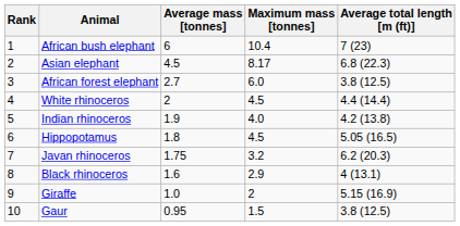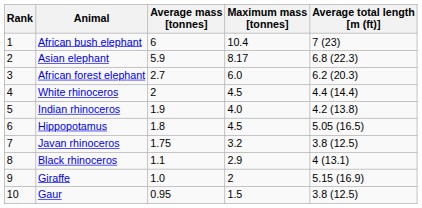 <table class="wikitable sortable">
 <tr>
 <th>Rank</th>
 <th>Animal</th>
 <th>Average mass<br>[tonnes]</th>
 <th>Maximum mass<br>[tonnes]</th>
 <th>Average total length<br>[m (ft)]</th>
 </tr>
 <tr>
 <td>1</td>
 <td><a href='#'>African bush elephant</a></td>
 <td>6</td>
 <td>10.4</td>
 <td>7 (23)</td>
 </tr>
 <tr>
 <td>2</td>
 <td><a href='#'>Asian elephant</a></td>
-<td>4.5</td>
+<td>5.9</td>
 <td>8.17</td>
 <td>6.8 (22.3)</td>
 </tr>
 <tr>
 <td>3</td>
 <td><a href='#'>African forest elephant</a></td>
 <td>2.7</td>
 <td>6.0</td>
-<td>3.8 (12.5)</td>
+<td>6.2 (20.3)</td>
 </tr>
 <tr>
 <td>4</td>
 <td><a href='#'>White rhinoceros</a></td>
 <td>2</td>
 <td>4.5</td>
 <td>4.4 (14.4)</td>
 </tr>
 <tr>
 <td>5</td>
 <td><a href='#'>Indian rhinoceros</a></td>
 <td>1.9</td>
 <td>4.0</td>
 <td>4.2 (13.8)</td>
 </tr>
 <tr>
 <td>6</td>
 <td><a href='#'>Hippopotamus</a></td>
 <td>1.8</td>
 <td>4.5</td>
 <td>5.05 (16.5)</td>
 </tr>
 <tr>
 <td>7</td>
 <td><a href='#'>Javan rhinoceros</a></td>
 <td>1.75</td>
 <td>3.2</td>
-<td>6.2 (20.3)</td>
+<td>3.8 (12.5)</td>
 </tr>
 <tr>
 <td>8</td>
 <td><a href='#'>Black rhinoceros</a></td>
-<td>1.6</td>
+<td>1.1</td>
 <td>2.9</td>
 <td>4 (13.1)</td>
 </tr>
 <tr>
 <td>9</td>
 <td><a href='#'>Giraffe</a></td>
 <td>1.0</td>
 <td>2</td>
 <td>5.15 (16.9)</td>
 </tr>
 <tr>
 <td>10</td>
 <td><a href='#'>Gaur</a></td>
 <td>0.95</td>
 <td>1.5</td>
 <td>3.8 (12.5)</td>
 </tr>
 </table>
